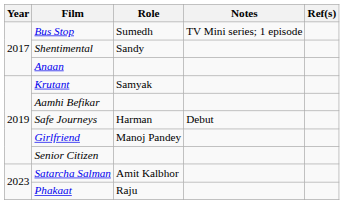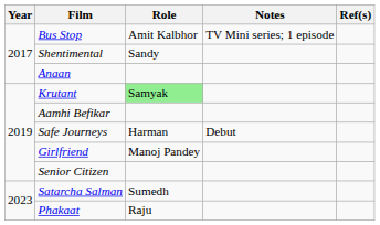 <table class="wikitable">
 <tr>
 <th>Year</th>
 <th>Film</th>
 <th>Role</th>
 <th>Notes</th>
 <th>Ref(s)</th>
 </tr>
 <tr>
 <td rowspan="3">2017</td>
 <td><em><a href='#'>Bus Stop</a></em></td>
-<td>Sumedh</td>
+<td>Amit Kalbhor</td>
 <td>TV Mini series; 1 episode</td>
 <td></td>
 </tr>
 <tr>
 <td><em>Shentimental</em></td>
 <td>Sandy</td>
 <td></td>
 <td></td>
 </tr>
 <tr>
 <td><em><a href='#'>Anaan</a></em></td>
 <td></td>
 <td></td>
 <td></td>
 </tr>
 <tr>
 <td rowspan="5">2019</td>
 <td><em><a href='#'>Krutant</a></em></td>
-<td>Samyak</td>
+<td style="background: lightgreen;">Samyak</td>
 <td></td>
 <td></td>
 </tr>
 <tr>
 <td><em>Aamhi Befikar</em></td>
 <td></td>
 <td></td>
 <td></td>
 </tr>
 <tr>
 <td><em>Safe Journeys</em></td>
 <td>Harman</td>
 <td>Debut</td>
 <td></td>
 </tr>
 <tr>
 <td><em><a href='#'>Girlfriend</a></em></td>
 <td>Manoj Pandey</td>
 <td></td>
 <td></td>
 </tr>
 <tr>
 <td><em>Senior Citizen</em></td>
 <td></td>
 <td></td>
 <td></td>
 </tr>
 <tr>
 <td rowspan="2">2023</td>
 <td><em><a href='#'>Satarcha Salman</a></em></td>
-<td>Amit Kalbhor</td>
+<td>Sumedh</td>
 <td></td>
 <td></td>
 </tr>
 <tr>
 <td><em><a href='#'>Phakaat</a></em></td>
 <td>Raju</td>
 <td></td>
 <td></td>
 </tr>
 </table>
